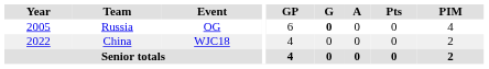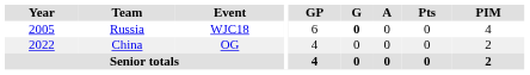 <table border="0" cellpadding="1" cellspacing="0" ID="Table3" style="text-align:center; width:40em">
 <tr ALIGN="center" bgcolor="#e0e0e0">
 <th>Year</th>
 <th>Team</th>
 <th>Event</th>
 <th rowspan="99" bgcolor="#ffffff"></th>
 <th>GP</th>
 <th>G</th>
 <th>A</th>
 <th>Pts</th>
 <th>PIM</th>
 </tr>
 <tr>
 <td><a href='#'>2005</a></td>
 <td><a href='#'>Russia</a></td>
-<td><a href='#'>OG</a></td>
+<td><a href='#'>WJC18</a></td>
 <td>6</td>
 <td><strong>0</strong></td>
 <td>0</td>
 <td>0</td>
 <td>4</td>
 </tr>
 <tr bgcolor="#f0f0f0">
 <td><a href='#'>2022</a></td>
 <td><a href='#'>China</a></td>
-<td><a href='#'>WJC18</a></td>
+<td><a href='#'>OG</a></td>
 <td>4</td>
 <td>0</td>
 <td>0</td>
 <td>0</td>
 <td>2</td>
 </tr>
 <tr bgcolor="#e0e0e0">
 <th colspan="3">Senior totals</th>
 <th>4</th>
 <th>0</th>
 <th>0</th>
 <th>0</th>
 <th>2</th>
 </tr>
 </table>
